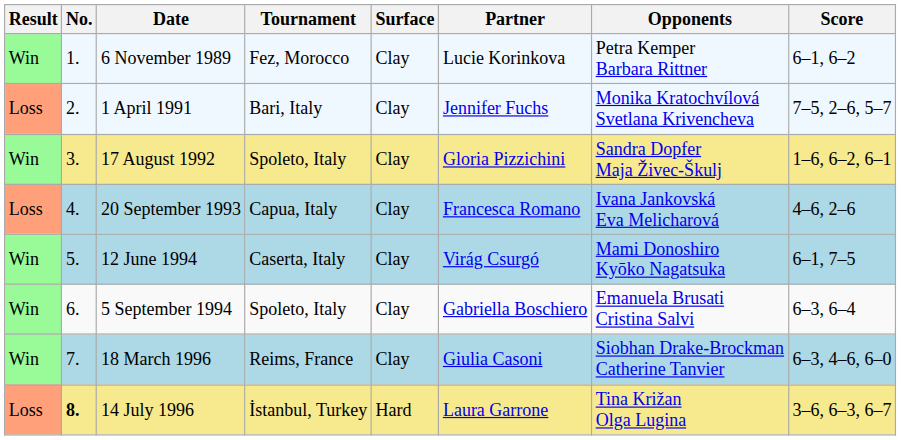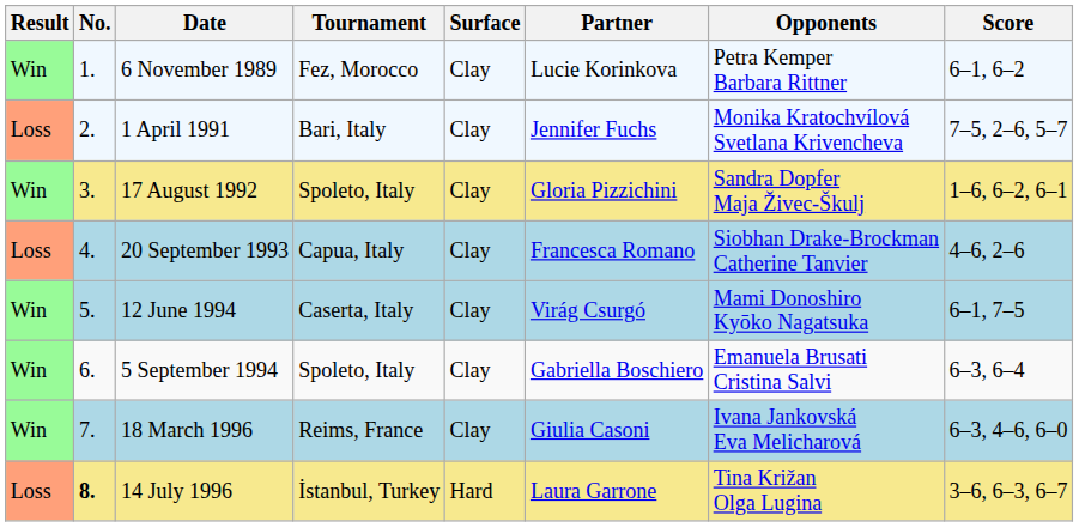 <table class="sortable wikitable" style=font-size:97%>
 <tr>
 <th>Result</th>
 <th>No.</th>
 <th>Date</th>
 <th>Tournament</th>
 <th>Surface</th>
 <th>Partner</th>
 <th>Opponents</th>
 <th>Score</th>
 </tr>
 <tr bgcolor=f0f8ff>
 <td style="background:#98fb98;">Win</td>
 <td>1.</td>
 <td>6 November 1989</td>
 <td>Fez, Morocco</td>
 <td>Clay</td>
 <td> Lucie Korinkova</td>
 <td> Petra Kemper <br> <a href='#'>Barbara Rittner</a></td>
 <td>6–1, 6–2</td>
 </tr>
 <tr bgcolor=f0f8ff>
 <td style="background:#ffa07a;">Loss</td>
 <td>2.</td>
 <td>1 April 1991</td>
 <td>Bari, Italy</td>
 <td>Clay</td>
 <td> <a href='#'>Jennifer Fuchs</a></td>
 <td> <a href='#'>Monika Kratochvílová</a> <br>  <a href='#'>Svetlana Krivencheva</a></td>
 <td>7–5, 2–6, 5–7</td>
 </tr>
 <tr style="background:#f7e98e;">
 <td style="background:#98fb98;">Win</td>
 <td>3.</td>
 <td>17 August 1992</td>
 <td>Spoleto, Italy</td>
 <td>Clay</td>
 <td> <a href='#'>Gloria Pizzichini</a></td>
 <td> <a href='#'>Sandra Dopfer</a> <br>  <a href='#'>Maja Živec-Škulj</a></td>
 <td>1–6, 6–2, 6–1</td>
 </tr>
 <tr style="background:lightblue;">
 <td style="background:#ffa07a;">Loss</td>
 <td>4.</td>
 <td>20 September 1993</td>
 <td>Capua, Italy</td>
 <td>Clay</td>
 <td> <a href='#'>Francesca Romano</a></td>
-<td> <a href='#'>Ivana Jankovská</a> <br>  <a href='#'>Eva Melicharová</a></td>
+<td> <a href='#'>Siobhan Drake-Brockman</a> <br>  <a href='#'>Catherine Tanvier</a></td>
 <td>4–6, 2–6</td>
 </tr>
 <tr style="background:lightblue;">
 <td style="background:#98fb98;">Win</td>
 <td>5.</td>
 <td>12 June 1994</td>
 <td>Caserta, Italy</td>
 <td>Clay</td>
 <td> <a href='#'>Virág Csurgó</a></td>
 <td> <a href='#'>Mami Donoshiro</a> <br>  <a href='#'>Kyōko Nagatsuka</a></td>
 <td>6–1, 7–5</td>
 </tr>
 <tr>
 <td style="background:#98fb98;">Win</td>
 <td>6.</td>
 <td>5 September 1994</td>
 <td>Spoleto, Italy</td>
 <td>Clay</td>
 <td> <a href='#'>Gabriella Boschiero</a></td>
 <td> <a href='#'>Emanuela Brusati</a> <br>  <a href='#'>Cristina Salvi</a></td>
 <td>6–3, 6–4</td>
 </tr>
 <tr style="background:lightblue;">
 <td style="background:#98fb98;">Win</td>
 <td>7.</td>
 <td>18 March 1996</td>
 <td>Reims, France</td>
 <td>Clay</td>
 <td> <a href='#'>Giulia Casoni</a></td>
-<td> <a href='#'>Siobhan Drake-Brockman</a> <br>  <a href='#'>Catherine Tanvier</a></td>
+<td> <a href='#'>Ivana Jankovská</a> <br>  <a href='#'>Eva Melicharová</a></td>
 <td>6–3, 4–6, 6–0</td>
 </tr>
 <tr style="background:#f7e98e;">
 <td style="background:#ffa07a;">Loss</td>
 <td><strong>8.</strong></td>
 <td>14 July 1996</td>
 <td>İstanbul, Turkey</td>
 <td>Hard</td>
 <td> <a href='#'>Laura Garrone</a></td>
 <td> <a href='#'>Tina Križan</a> <br>  <a href='#'>Olga Lugina</a></td>
 <td>3–6, 6–3, 6–7</td>
 </tr>
 </table>
